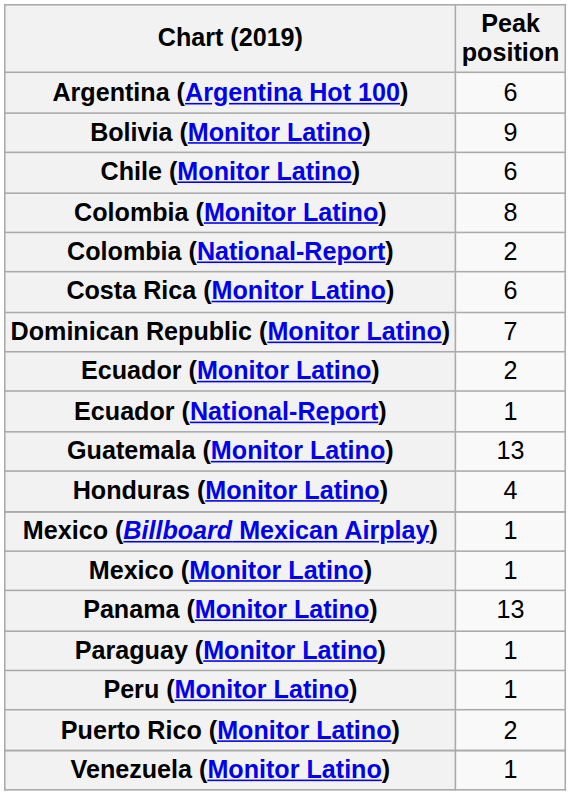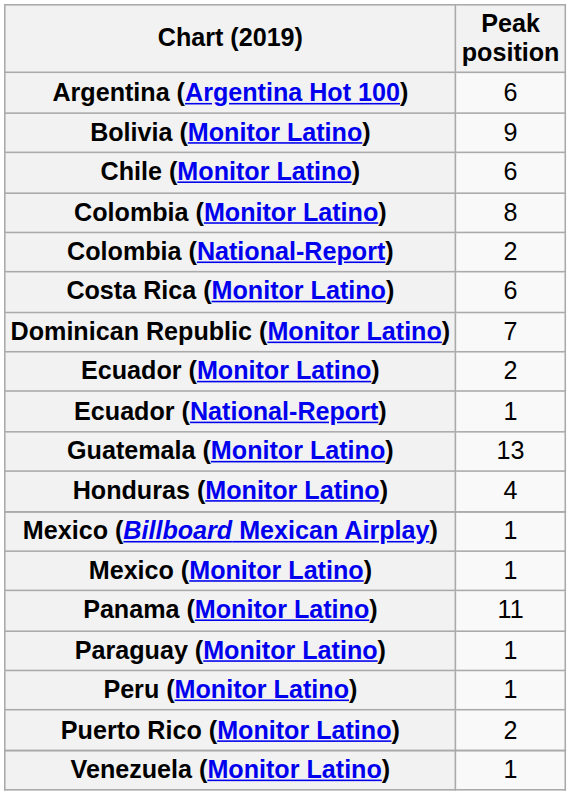 <table class="wikitable sortable plainrowheaders" style="text-align:center">
 <tr>
 <th scope="col">Chart (2019)</th>
 <th scope="col">Peak<br>position</th>
 </tr>
 <tr>
 <th scope="row">Argentina (<a href='#'>Argentina Hot 100</a>)</th>
 <td>6</td>
 </tr>
 <tr>
 <th scope="row">Bolivia (<a href='#'>Monitor Latino</a>)</th>
 <td>9</td>
 </tr>
 <tr>
 <th scope="row">Chile (<a href='#'>Monitor Latino</a>)</th>
 <td>6</td>
 </tr>
 <tr>
 <th scope="row">Colombia (<a href='#'>Monitor Latino</a>)</th>
 <td>8</td>
 </tr>
 <tr>
 <th scope="row">Colombia (<a href='#'>National-Report</a>)</th>
 <td>2</td>
 </tr>
 <tr>
 <th scope="row">Costa Rica (<a href='#'>Monitor Latino</a>)</th>
 <td>6</td>
 </tr>
 <tr>
 <th scope="row">Dominican Republic (<a href='#'>Monitor Latino</a>)</th>
 <td>7</td>
 </tr>
 <tr>
 <th scope="row">Ecuador (<a href='#'>Monitor Latino</a>)</th>
 <td>2</td>
 </tr>
 <tr>
 <th scope="row">Ecuador (<a href='#'>National-Report</a>)</th>
 <td>1</td>
 </tr>
 <tr>
 <th scope="row">Guatemala (<a href='#'>Monitor Latino</a>)</th>
 <td>13</td>
 </tr>
 <tr>
 <th scope="row">Honduras (<a href='#'>Monitor Latino</a>)</th>
 <td>4</td>
 </tr>
 <tr>
 </tr>
 <tr>
 <th scope="row">Mexico (<a href='#'><em>Billboard</em> Mexican Airplay</a>)</th>
 <td>1</td>
 </tr>
 <tr>
 <th scope="row">Mexico (<a href='#'>Monitor Latino</a>)</th>
 <td>1</td>
 </tr>
 <tr>
 <th scope="row">Panama (<a href='#'>Monitor Latino</a>)</th>
-<td>13</td>
+<td>11</td>
 </tr>
 <tr>
 <th scope="row">Paraguay (<a href='#'>Monitor Latino</a>)</th>
 <td>1</td>
 </tr>
 <tr>
 <th scope="row">Peru (<a href='#'>Monitor Latino</a>)</th>
 <td>1</td>
 </tr>
 <tr>
 <th scope="row">Puerto Rico (<a href='#'>Monitor Latino</a>)</th>
 <td>2</td>
 </tr>
 <tr>
 </tr>
 <tr>
 </tr>
 <tr>
 </tr>
 <tr>
 </tr>
 <tr>
 </tr>
 <tr>
 </tr>
 <tr>
 <th scope="row">Venezuela (<a href='#'>Monitor Latino</a>)</th>
 <td>1</td>
 </tr>
 </table>
